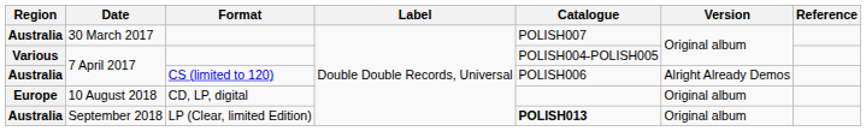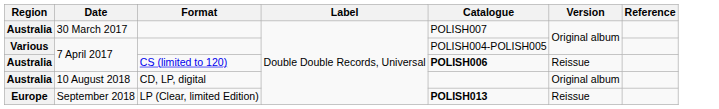 <table class="wikitable plainrowheaders">
 <tr>
 <th scope="col">Region</th>
 <th scope="col">Date</th>
 <th scope="col">Format</th>
 <th scope="col">Label</th>
 <th scope="col">Catalogue</th>
 <th scope="col">Version</th>
 <th scope="col">Reference</th>
 </tr>
 <tr>
 <th scope="row">Australia</th>
 <td>30 March 2017</td>
 <td></td>
 <td rowspan="5">Double Double Records, Universal</td>
 <td>POLISH007</td>
 <td rowspan="2">Original album</td>
 <td></td>
 </tr>
 <tr>
 <th scope="row">Various</th>
 <td rowspan="2">7 April 2017</td>
 <td></td>
 <td>POLISH004-POLISH005</td>
 <td></td>
 </tr>
 <tr>
 <th scope="row">Australia</th>
 <td><a href='#'>CS (limited to 120)</a></td>
-<td>POLISH006</td>
-<td>Alright Already Demos</td>
+<td><strong>POLISH006</strong></td>
+<td>Reissue</td>
 <td></td>
 </tr>
 <tr>
-<th scope="row">Europe</th>
+<th scope="row">Australia</th>
 <td>10 August 2018</td>
 <td>CD, LP, digital</td>
 <td></td>
 <td>Original album</td>
 <td></td>
 </tr>
 <tr>
-<th scope="row">Australia</th>
+<th scope="row">Europe</th>
 <td>September 2018</td>
 <td>LP (Clear, limited Edition)</td>
 <td><strong>POLISH013</strong></td>
-<td>Original album</td>
+<td>Reissue</td>
 <td></td>
 </tr>
 </table>
